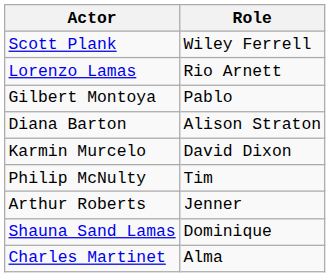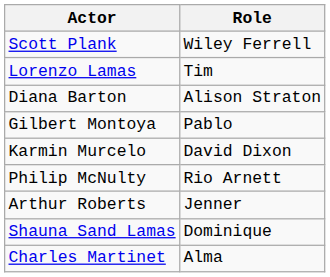 <table class="wikitable">
 <tr>
 <th>Actor</th>
 <th>Role</th>
 </tr>
 <tr>
 <td><a href='#'>Scott Plank</a></td>
 <td>Wiley Ferrell</td>
 </tr>
 <tr>
 <td><a href='#'>Lorenzo Lamas</a></td>
-<td>Rio Arnett</td>
+<td>Tim</td>
+</tr>
+<tr>
+<td>Diana Barton</td>
+<td>Alison Straton</td>
 </tr>
 <tr>
 <td>Gilbert Montoya</td>
 <td>Pablo</td>
-</tr>
-<tr>
-<td>Diana Barton</td>
-<td>Alison Straton</td>
 </tr>
 <tr>
 <td>Karmin Murcelo</td>
 <td>David Dixon</td>
 </tr>
 <tr>
 <td>Philip McNulty</td>
-<td>Tim</td>
+<td>Rio Arnett</td>
 </tr>
 <tr>
 <td>Arthur Roberts</td>
 <td>Jenner</td>
 </tr>
 <tr>
 <td><a href='#'>Shauna Sand Lamas</a></td>
 <td>Dominique</td>
 </tr>
 <tr>
 <td><a href='#'>Charles Martinet</a></td>
 <td>Alma</td>
 </tr>
 </table>
